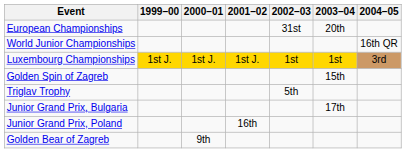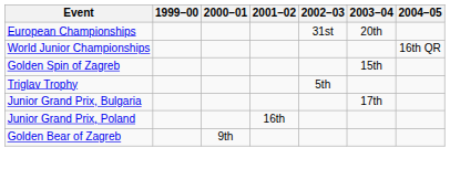 <table class="wikitable">
 <tr>
 <th>Event</th>
 <th>1999–00</th>
 <th>2000–01</th>
 <th>2001–02</th>
 <th>2002–03</th>
 <th>2003–04</th>
 <th>2004–05</th>
 </tr>
 <tr>
 <td><a href='#'>European Championships</a></td>
 <td></td>
 <td></td>
 <td></td>
 <td align="center">31st</td>
 <td align="center">20th</td>
 <td></td>
 </tr>
 <tr>
 <td><a href='#'>World Junior Championships</a></td>
 <td></td>
 <td></td>
 <td></td>
 <td></td>
 <td></td>
 <td align="center">16th QR</td>
-</tr>
-<tr>
-<td><a href='#'>Luxembourg Championships</a></td>
-<td align="center" bgcolor="gold">1st J.</td>
-<td align="center" bgcolor="gold">1st J.</td>
-<td align="center" bgcolor="gold">1st J.</td>
-<td align="center" bgcolor="gold">1st</td>
-<td align="center" bgcolor="gold">1st</td>
-<td align="center" bgcolor="#cc9966">3rd</td>
 </tr>
 <tr>
 <td><a href='#'>Golden Spin of Zagreb</a></td>
 <td></td>
 <td></td>
 <td></td>
 <td></td>
 <td align="center">15th</td>
 <td></td>
 </tr>
 <tr>
 <td><a href='#'>Triglav Trophy</a></td>
 <td></td>
 <td></td>
 <td></td>
 <td align="center">5th</td>
 <td></td>
 <td></td>
 </tr>
 <tr>
 <td><a href='#'>Junior Grand Prix, Bulgaria</a></td>
 <td></td>
 <td></td>
 <td></td>
 <td></td>
 <td align="center">17th</td>
 <td></td>
 </tr>
 <tr>
 <td><a href='#'>Junior Grand Prix, Poland</a></td>
 <td></td>
 <td></td>
 <td align="center">16th</td>
 <td></td>
 <td></td>
 <td></td>
 </tr>
 <tr>
 <td><a href='#'>Golden Bear of Zagreb</a></td>
 <td></td>
 <td align="center">9th</td>
 <td></td>
 <td></td>
 <td></td>
 <td></td>
 </tr>
 </table>
